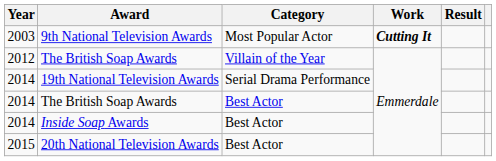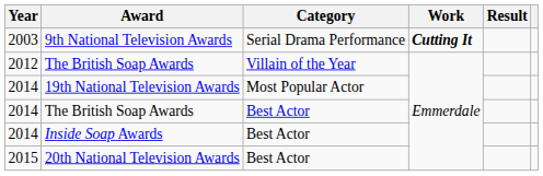 <table class="wikitable">
 <tr>
 <th>Year</th>
 <th>Award</th>
 <th>Category</th>
 <th>Work</th>
 <th>Result</th>
 <th></th>
 </tr>
 <tr>
 <td>2003</td>
 <td><a href='#'>9th National Television Awards</a></td>
-<td>Most Popular Actor</td>
+<td>Serial Drama Performance</td>
 <td><strong><em>Cutting It</em></strong></td>
 <td></td>
 <td align="center"></td>
 </tr>
 <tr>
 <td>2012</td>
 <td><a href='#'>The British Soap Awards</a></td>
 <td><a href='#'>Villain of the Year</a></td>
 <td rowspan="5"><em>Emmerdale</em></td>
 <td></td>
 <td align="center"></td>
 </tr>
 <tr>
 <td>2014</td>
 <td><a href='#'>19th National Television Awards</a></td>
-<td>Serial Drama Performance</td>
+<td>Most Popular Actor</td>
 <td></td>
 <td align="center"></td>
 </tr>
 <tr>
 <td>2014</td>
 <td>The British Soap Awards</td>
 <td><a href='#'>Best Actor</a></td>
 <td></td>
 <td align="center"></td>
 </tr>
 <tr>
 <td>2014</td>
 <td><a href='#'><em>Inside Soap</em> Awards</a></td>
 <td>Best Actor</td>
 <td></td>
 <td align="center"></td>
 </tr>
 <tr>
 <td>2015</td>
 <td><a href='#'>20th National Television Awards</a></td>
 <td>Best Actor</td>
 <td></td>
 <td align="center"></td>
 </tr>
 </table>
